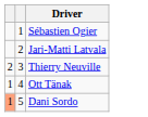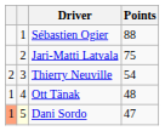 <table class="wikitable" style="font-size: 85%;">
 <tr>
 <th></th>
 <th></th>
 <th>Driver</th>
+<th>Points</th>
 </tr>
 <tr>
 <td align="left"></td>
 <td align="center">1</td>
 <td> <a href='#'>Sébastien Ogier</a></td>
+<td align="left">88</td>
 </tr>
 <tr>
 <td align="left"></td>
 <td align="center">2</td>
 <td> <a href='#'>Jari-Matti Latvala</a></td>
+<td align="left">75</td>
 </tr>
 <tr>
 <td align="left"> 2</td>
 <td align="center">3</td>
 <td> <a href='#'>Thierry Neuville</a></td>
+<td align="left">54</td>
 </tr>
 <tr>
 <td align="left"> 1</td>
 <td align="center">4</td>
 <td> <a href='#'>Ott Tänak</a></td>
+<td align="left">48</td>
 </tr>
 <tr>
 <td align="left" style="background: lightsalmon;"> 1</td>
-<td align="center">5</td>
+<td align="center" style="background: lightyellow;">5</td>
 <td> <a href='#'>Dani Sordo</a></td>
+<td align="left">47</td>
 </tr>
 </table>
